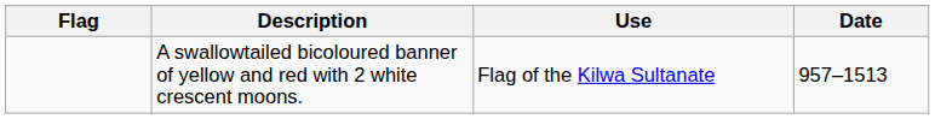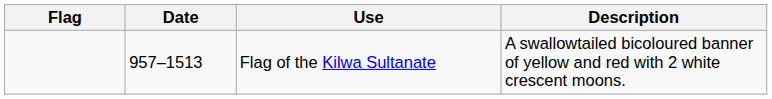 <table class="wikitable">
 <tr>
 <th style="width:110px;">Flag</th>
+<th style="width:100px;">Date</th>
+<th style="width:250px;">Use</th>
 <th style="width:250px;">Description</th>
-<th style="width:250px;">Use</th>
-<th style="width:100px;">Date</th>
 </tr>
 <tr>
 <td></td>
+<td>957–1513</td>
+<td>Flag of the <a href='#'>Kilwa Sultanate</a></td>
 <td>A swallowtailed bicoloured banner of yellow and red with 2 white crescent moons.</td>
-<td>Flag of the <a href='#'>Kilwa Sultanate</a></td>
-<td>957–1513</td>
 </tr>
 </table>
